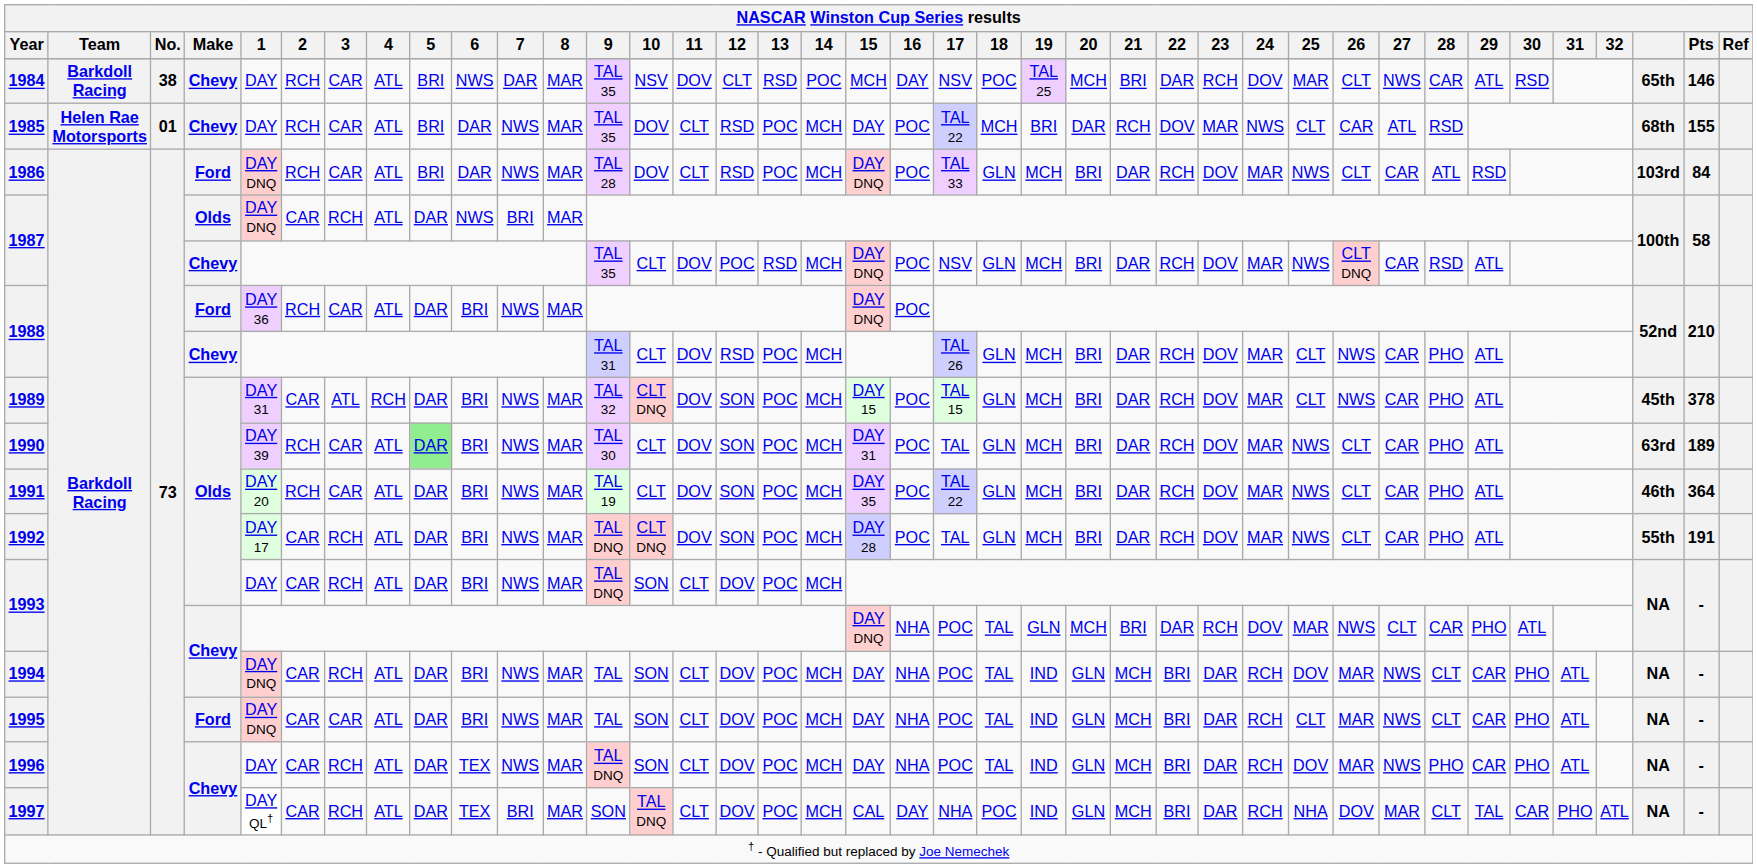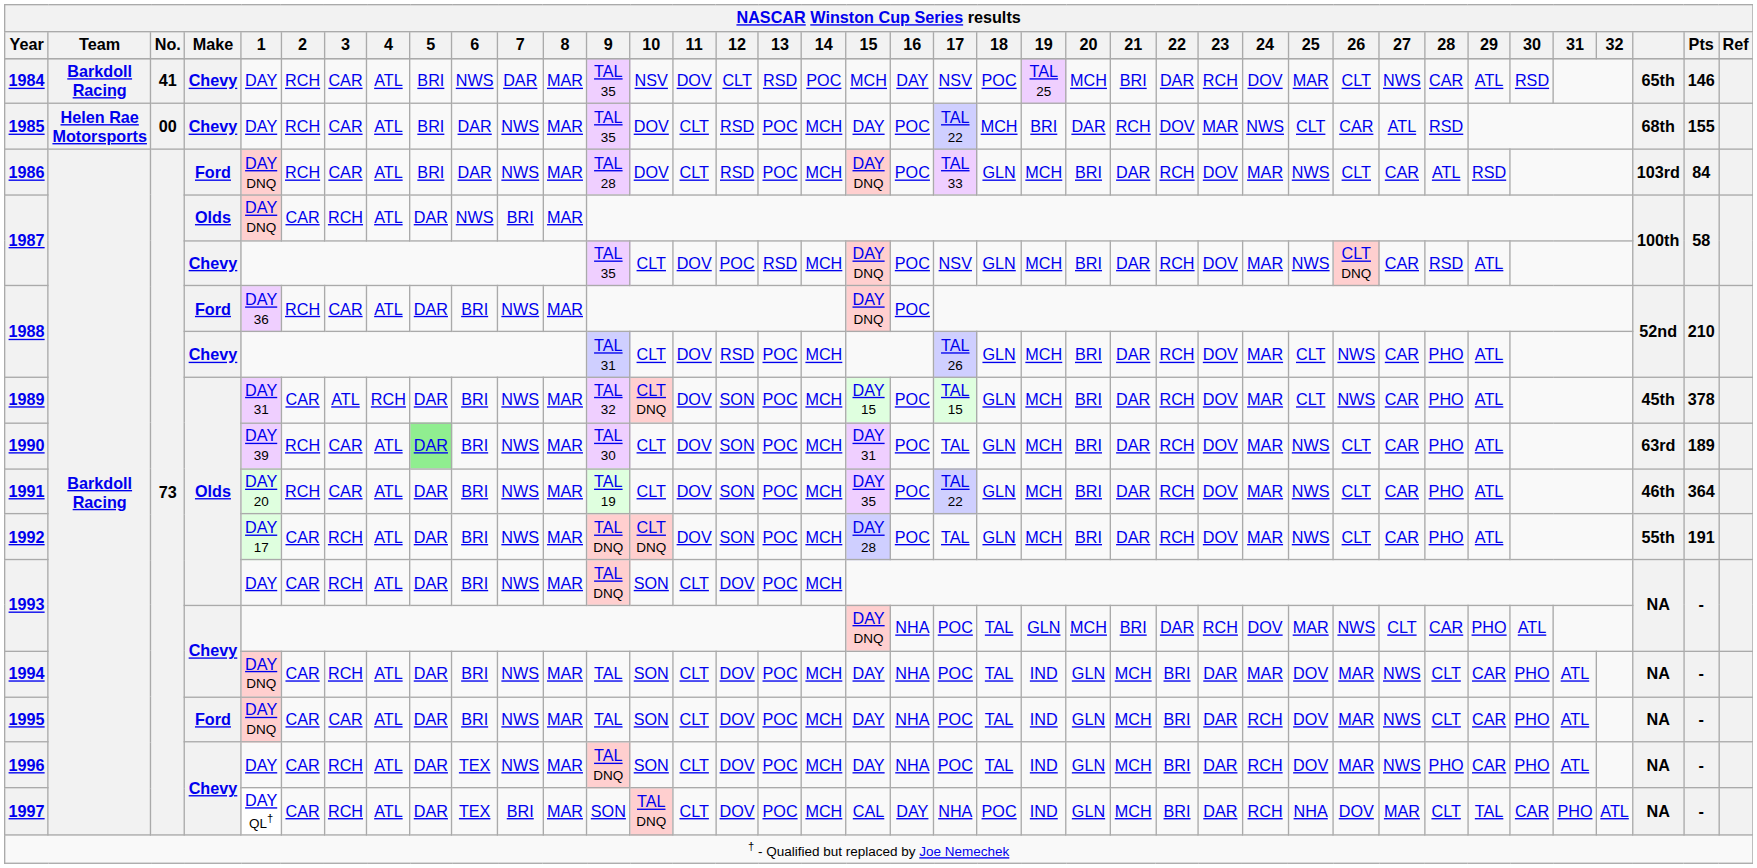 <table class="wikitable" style="text-align:center; font-size:75%">
 <tr>
 <th colspan=45><a href='#'>NASCAR</a> <a href='#'>Winston Cup Series</a> results</th>
 </tr>
 <tr>
 <th>Year</th>
 <th>Team</th>
 <th>No.</th>
 <th>Make</th>
 <th>1</th>
 <th>2</th>
 <th>3</th>
 <th>4</th>
 <th>5</th>
 <th>6</th>
 <th>7</th>
 <th>8</th>
 <th>9</th>
 <th>10</th>
 <th>11</th>
 <th>12</th>
 <th>13</th>
 <th>14</th>
 <th>15</th>
 <th>16</th>
 <th>17</th>
 <th>18</th>
 <th>19</th>
 <th>20</th>
 <th>21</th>
 <th>22</th>
 <th>23</th>
 <th>24</th>
 <th>25</th>
 <th>26</th>
 <th>27</th>
 <th>28</th>
 <th>29</th>
 <th>30</th>
 <th>31</th>
 <th>32</th>
 <th></th>
 <th>Pts</th>
 <th>Ref</th>
 </tr>
 <tr>
 </tr>
 <tr>
 <th><a href='#'>1984</a></th>
 <th><a href='#'>Barkdoll Racing</a></th>
-<th>38</th>
+<th>41</th>
 <th><a href='#'>Chevy</a></th>
 <td><a href='#'>DAY</a></td>
 <td><a href='#'>RCH</a></td>
 <td><a href='#'>CAR</a></td>
 <td><a href='#'>ATL</a></td>
 <td><a href='#'>BRI</a></td>
 <td><a href='#'>NWS</a></td>
 <td><a href='#'>DAR</a></td>
 <td><a href='#'>MAR</a></td>
 <td style="background:#EFCFFF;"><a href='#'>TAL</a><br><small>35</small></td>
 <td><a href='#'>NSV</a></td>
 <td><a href='#'>DOV</a></td>
 <td><a href='#'>CLT</a></td>
 <td><a href='#'>RSD</a></td>
 <td><a href='#'>POC</a></td>
 <td><a href='#'>MCH</a></td>
 <td><a href='#'>DAY</a></td>
 <td><a href='#'>NSV</a></td>
 <td><a href='#'>POC</a></td>
 <td style="background:#EFCFFF;"><a href='#'>TAL</a><br><small>25</small></td>
 <td><a href='#'>MCH</a></td>
 <td><a href='#'>BRI</a></td>
 <td><a href='#'>DAR</a></td>
 <td><a href='#'>RCH</a></td>
 <td><a href='#'>DOV</a></td>
 <td><a href='#'>MAR</a></td>
 <td><a href='#'>CLT</a></td>
 <td><a href='#'>NWS</a></td>
 <td><a href='#'>CAR</a></td>
 <td><a href='#'>ATL</a></td>
 <td><a href='#'>RSD</a></td>
 <td colspan=2></td>
 <th>65th</th>
 <th>146</th>
 <th></th>
 </tr>
 <tr>
 <th><a href='#'>1985</a></th>
 <th><a href='#'>Helen Rae Motorsports</a></th>
-<th>01</th>
+<th>00</th>
 <th><a href='#'>Chevy</a></th>
 <td><a href='#'>DAY</a></td>
 <td><a href='#'>RCH</a></td>
 <td><a href='#'>CAR</a></td>
 <td><a href='#'>ATL</a></td>
 <td><a href='#'>BRI</a></td>
 <td><a href='#'>DAR</a></td>
 <td><a href='#'>NWS</a></td>
 <td><a href='#'>MAR</a></td>
 <td style="background:#EFCFFF;"><a href='#'>TAL</a><br><small>35</small></td>
 <td><a href='#'>DOV</a></td>
 <td><a href='#'>CLT</a></td>
 <td><a href='#'>RSD</a></td>
 <td><a href='#'>POC</a></td>
 <td><a href='#'>MCH</a></td>
 <td><a href='#'>DAY</a></td>
 <td><a href='#'>POC</a></td>
 <td style="background:#CFCFFF;"><a href='#'>TAL</a><br><small>22</small></td>
 <td><a href='#'>MCH</a></td>
 <td><a href='#'>BRI</a></td>
 <td><a href='#'>DAR</a></td>
 <td><a href='#'>RCH</a></td>
 <td><a href='#'>DOV</a></td>
 <td><a href='#'>MAR</a></td>
 <td><a href='#'>NWS</a></td>
 <td><a href='#'>CLT</a></td>
 <td><a href='#'>CAR</a></td>
 <td><a href='#'>ATL</a></td>
 <td><a href='#'>RSD</a></td>
 <td colspan=4></td>
 <th>68th</th>
 <th>155</th>
 <th></th>
 </tr>
 <tr>
 <th><a href='#'>1986</a></th>
 <th rowspan=15><a href='#'>Barkdoll Racing</a></th>
 <th rowspan=15>73</th>
 <th><a href='#'>Ford</a></th>
 <td style="background:#FFCFCF;"><a href='#'>DAY</a><br><small>DNQ</small></td>
 <td><a href='#'>RCH</a></td>
 <td><a href='#'>CAR</a></td>
 <td><a href='#'>ATL</a></td>
 <td><a href='#'>BRI</a></td>
 <td><a href='#'>DAR</a></td>
 <td><a href='#'>NWS</a></td>
 <td><a href='#'>MAR</a></td>
 <td style="background:#EFCFFF;"><a href='#'>TAL</a><br><small>28</small></td>
 <td><a href='#'>DOV</a></td>
 <td><a href='#'>CLT</a></td>
 <td><a href='#'>RSD</a></td>
 <td><a href='#'>POC</a></td>
 <td><a href='#'>MCH</a></td>
 <td style="background:#FFCFCF;"><a href='#'>DAY</a><br><small>DNQ</small></td>
 <td><a href='#'>POC</a></td>
 <td style="background:#EFCFFF;"><a href='#'>TAL</a><br><small>33</small></td>
 <td><a href='#'>GLN</a></td>
 <td><a href='#'>MCH</a></td>
 <td><a href='#'>BRI</a></td>
 <td><a href='#'>DAR</a></td>
 <td><a href='#'>RCH</a></td>
 <td><a href='#'>DOV</a></td>
 <td><a href='#'>MAR</a></td>
 <td><a href='#'>NWS</a></td>
 <td><a href='#'>CLT</a></td>
 <td><a href='#'>CAR</a></td>
 <td><a href='#'>ATL</a></td>
 <td><a href='#'>RSD</a></td>
 <td colspan=3></td>
 <th>103rd</th>
 <th>84</th>
 <th></th>
 </tr>
 <tr>
 <th rowspan=2><a href='#'>1987</a></th>
 <th><a href='#'>Olds</a></th>
 <td style="background:#FFCFCF;"><a href='#'>DAY</a><br><small>DNQ</small></td>
 <td><a href='#'>CAR</a></td>
 <td><a href='#'>RCH</a></td>
 <td><a href='#'>ATL</a></td>
 <td><a href='#'>DAR</a></td>
 <td><a href='#'>NWS</a></td>
 <td><a href='#'>BRI</a></td>
 <td><a href='#'>MAR</a></td>
 <td colspan=24></td>
 <th rowspan=2>100th</th>
 <th rowspan=2>58</th>
 <th rowspan=2></th>
 </tr>
 <tr>
 <th><a href='#'>Chevy</a></th>
 <td colspan=8></td>
 <td style="background:#EFCFFF;"><a href='#'>TAL</a><br><small>35</small></td>
 <td><a href='#'>CLT</a></td>
 <td><a href='#'>DOV</a></td>
 <td><a href='#'>POC</a></td>
 <td><a href='#'>RSD</a></td>
 <td><a href='#'>MCH</a></td>
 <td style="background:#FFCFCF;"><a href='#'>DAY</a><br><small>DNQ</small></td>
 <td><a href='#'>POC</a></td>
 <td><a href='#'>NSV</a></td>
 <td><a href='#'>GLN</a></td>
 <td><a href='#'>MCH</a></td>
 <td><a href='#'>BRI</a></td>
 <td><a href='#'>DAR</a></td>
 <td><a href='#'>RCH</a></td>
 <td><a href='#'>DOV</a></td>
 <td><a href='#'>MAR</a></td>
 <td><a href='#'>NWS</a></td>
 <td style="background:#FFCFCF;"><a href='#'>CLT</a><br><small>DNQ</small></td>
 <td><a href='#'>CAR</a></td>
 <td><a href='#'>RSD</a></td>
 <td><a href='#'>ATL</a></td>
 <td colspan=3></td>
 </tr>
 <tr>
 <th rowspan=2><a href='#'>1988</a></th>
 <th><a href='#'>Ford</a></th>
 <td style="background:#EFCFFF;"><a href='#'>DAY</a><br><small>36</small></td>
 <td><a href='#'>RCH</a></td>
 <td><a href='#'>CAR</a></td>
 <td><a href='#'>ATL</a></td>
 <td><a href='#'>DAR</a></td>
 <td><a href='#'>BRI</a></td>
 <td><a href='#'>NWS</a></td>
 <td><a href='#'>MAR</a></td>
 <td colspan=6></td>
 <td style="background:#FFCFCF;"><a href='#'>DAY</a><br><small>DNQ</small></td>
 <td><a href='#'>POC</a></td>
 <td colspan=16></td>
 <th rowspan=2>52nd</th>
 <th rowspan=2>210</th>
 <th rowspan=2></th>
 </tr>
 <tr>
 <th><a href='#'>Chevy</a></th>
 <td colspan=8></td>
 <td style="background:#CFCFFF;"><a href='#'>TAL</a><br><small>31</small></td>
 <td><a href='#'>CLT</a></td>
 <td><a href='#'>DOV</a></td>
 <td><a href='#'>RSD</a></td>
 <td><a href='#'>POC</a></td>
 <td><a href='#'>MCH</a></td>
 <td colspan=2></td>
 <td style="background:#CFCFFF;"><a href='#'>TAL</a><br><small>26</small></td>
 <td><a href='#'>GLN</a></td>
 <td><a href='#'>MCH</a></td>
 <td><a href='#'>BRI</a></td>
 <td><a href='#'>DAR</a></td>
 <td><a href='#'>RCH</a></td>
 <td><a href='#'>DOV</a></td>
 <td><a href='#'>MAR</a></td>
 <td><a href='#'>CLT</a></td>
 <td><a href='#'>NWS</a></td>
 <td><a href='#'>CAR</a></td>
 <td><a href='#'>PHO</a></td>
 <td><a href='#'>ATL</a></td>
 <td colspan=3></td>
 </tr>
 <tr>
 <th><a href='#'>1989</a></th>
 <th rowspan=5><a href='#'>Olds</a></th>
 <td style="background:#EFCFFF;"><a href='#'>DAY</a><br><small>31</small></td>
 <td><a href='#'>CAR</a></td>
 <td><a href='#'>ATL</a></td>
 <td><a href='#'>RCH</a></td>
 <td><a href='#'>DAR</a></td>
 <td><a href='#'>BRI</a></td>
 <td><a href='#'>NWS</a></td>
 <td><a href='#'>MAR</a></td>
 <td style="background:#EFCFFF;"><a href='#'>TAL</a><br><small>32</small></td>
 <td style="background:#FFCFCF;"><a href='#'>CLT</a><br><small>DNQ</small></td>
 <td><a href='#'>DOV</a></td>
 <td><a href='#'>SON</a></td>
 <td><a href='#'>POC</a></td>
 <td><a href='#'>MCH</a></td>
 <td style="background:#DFFFDF;"><a href='#'>DAY</a><br><small>15</small></td>
 <td><a href='#'>POC</a></td>
 <td style="background:#DFFFDF;"><a href='#'>TAL</a><br><small>15</small></td>
 <td><a href='#'>GLN</a></td>
 <td><a href='#'>MCH</a></td>
 <td><a href='#'>BRI</a></td>
 <td><a href='#'>DAR</a></td>
 <td><a href='#'>RCH</a></td>
 <td><a href='#'>DOV</a></td>
 <td><a href='#'>MAR</a></td>
 <td><a href='#'>CLT</a></td>
 <td><a href='#'>NWS</a></td>
 <td><a href='#'>CAR</a></td>
 <td><a href='#'>PHO</a></td>
 <td><a href='#'>ATL</a></td>
 <td colspan=3></td>
 <th>45th</th>
 <th>378</th>
 <th></th>
 </tr>
 <tr>
 <th><a href='#'>1990</a></th>
 <td style="background:#EFCFFF;"><a href='#'>DAY</a><br><small>39</small></td>
 <td><a href='#'>RCH</a></td>
 <td><a href='#'>CAR</a></td>
 <td><a href='#'>ATL</a></td>
 <td style="background: lightgreen;"><a href='#'>DAR</a></td>
 <td><a href='#'>BRI</a></td>
 <td><a href='#'>NWS</a></td>
 <td><a href='#'>MAR</a></td>
 <td style="background:#EFCFFF;"><a href='#'>TAL</a><br><small>30</small></td>
 <td><a href='#'>CLT</a></td>
 <td><a href='#'>DOV</a></td>
 <td><a href='#'>SON</a></td>
 <td><a href='#'>POC</a></td>
 <td><a href='#'>MCH</a></td>
 <td style="background:#EFCFFF;"><a href='#'>DAY</a><br><small>31</small></td>
 <td><a href='#'>POC</a></td>
 <td><a href='#'>TAL</a></td>
 <td><a href='#'>GLN</a></td>
 <td><a href='#'>MCH</a></td>
 <td><a href='#'>BRI</a></td>
 <td><a href='#'>DAR</a></td>
 <td><a href='#'>RCH</a></td>
 <td><a href='#'>DOV</a></td>
 <td><a href='#'>MAR</a></td>
 <td><a href='#'>NWS</a></td>
 <td><a href='#'>CLT</a></td>
 <td><a href='#'>CAR</a></td>
 <td><a href='#'>PHO</a></td>
 <td><a href='#'>ATL</a></td>
 <td colspan=3></td>
 <th>63rd</th>
 <th>189</th>
 <th></th>
 </tr>
 <tr>
 <th><a href='#'>1991</a></th>
 <td style="background:#DFFFDF;"><a href='#'>DAY</a><br><small>20</small></td>
 <td><a href='#'>RCH</a></td>
 <td><a href='#'>CAR</a></td>
 <td><a href='#'>ATL</a></td>
 <td><a href='#'>DAR</a></td>
 <td><a href='#'>BRI</a></td>
 <td><a href='#'>NWS</a></td>
 <td><a href='#'>MAR</a></td>
 <td style="background:#DFFFDF;"><a href='#'>TAL</a><br><small>19</small></td>
 <td><a href='#'>CLT</a></td>
 <td><a href='#'>DOV</a></td>
 <td><a href='#'>SON</a></td>
 <td><a href='#'>POC</a></td>
 <td><a href='#'>MCH</a></td>
 <td style="background:#EFCFFF;"><a href='#'>DAY</a><br><small>35</small></td>
 <td><a href='#'>POC</a></td>
 <td style="background:#CFCFFF;"><a href='#'>TAL</a><br><small>22</small></td>
 <td><a href='#'>GLN</a></td>
 <td><a href='#'>MCH</a></td>
 <td><a href='#'>BRI</a></td>
 <td><a href='#'>DAR</a></td>
 <td><a href='#'>RCH</a></td>
 <td><a href='#'>DOV</a></td>
 <td><a href='#'>MAR</a></td>
 <td><a href='#'>NWS</a></td>
 <td><a href='#'>CLT</a></td>
 <td><a href='#'>CAR</a></td>
 <td><a href='#'>PHO</a></td>
 <td><a href='#'>ATL</a></td>
 <td colspan=3></td>
 <th>46th</th>
 <th>364</th>
 <th></th>
 </tr>
 <tr>
 <th><a href='#'>1992</a></th>
 <td style="background:#DFFFDF;"><a href='#'>DAY</a><br><small>17</small></td>
 <td><a href='#'>CAR</a></td>
 <td><a href='#'>RCH</a></td>
 <td><a href='#'>ATL</a></td>
 <td><a href='#'>DAR</a></td>
 <td><a href='#'>BRI</a></td>
 <td><a href='#'>NWS</a></td>
 <td><a href='#'>MAR</a></td>
 <td style="background:#FFCFCF;"><a href='#'>TAL</a><br><small>DNQ</small></td>
 <td style="background:#FFCFCF;"><a href='#'>CLT</a><br><small>DNQ</small></td>
 <td><a href='#'>DOV</a></td>
 <td><a href='#'>SON</a></td>
 <td><a href='#'>POC</a></td>
 <td><a href='#'>MCH</a></td>
 <td style="background:#CFCFFF;"><a href='#'>DAY</a><br><small>28</small></td>
 <td><a href='#'>POC</a></td>
 <td><a href='#'>TAL</a></td>
 <td><a href='#'>GLN</a></td>
 <td><a href='#'>MCH</a></td>
 <td><a href='#'>BRI</a></td>
 <td><a href='#'>DAR</a></td>
 <td><a href='#'>RCH</a></td>
 <td><a href='#'>DOV</a></td>
 <td><a href='#'>MAR</a></td>
 <td><a href='#'>NWS</a></td>
 <td><a href='#'>CLT</a></td>
 <td><a href='#'>CAR</a></td>
 <td><a href='#'>PHO</a></td>
 <td><a href='#'>ATL</a></td>
 <td colspan=3></td>
 <th>55th</th>
 <th>191</th>
 <th></th>
 </tr>
 <tr>
 <th rowspan=2><a href='#'>1993</a></th>
 <td><a href='#'>DAY</a></td>
 <td><a href='#'>CAR</a></td>
 <td><a href='#'>RCH</a></td>
 <td><a href='#'>ATL</a></td>
 <td><a href='#'>DAR</a></td>
 <td><a href='#'>BRI</a></td>
 <td><a href='#'>NWS</a></td>
 <td><a href='#'>MAR</a></td>
 <td style="background:#FFCFCF;"><a href='#'>TAL</a><br><small>DNQ</small></td>
 <td><a href='#'>SON</a></td>
 <td><a href='#'>CLT</a></td>
 <td><a href='#'>DOV</a></td>
 <td><a href='#'>POC</a></td>
 <td><a href='#'>MCH</a></td>
 <td colspan=18></td>
 <th rowspan=2>NA</th>
 <th rowspan=2>-</th>
 <th rowspan=2></th>
 </tr>
 <tr>
 <th rowspan=2><a href='#'>Chevy</a></th>
 <td colspan=14></td>
 <td style="background:#FFCFCF;"><a href='#'>DAY</a><br><small>DNQ</small></td>
 <td><a href='#'>NHA</a></td>
 <td><a href='#'>POC</a></td>
 <td><a href='#'>TAL</a></td>
 <td><a href='#'>GLN</a></td>
 <td><a href='#'>MCH</a></td>
 <td><a href='#'>BRI</a></td>
 <td><a href='#'>DAR</a></td>
 <td><a href='#'>RCH</a></td>
 <td><a href='#'>DOV</a></td>
 <td><a href='#'>MAR</a></td>
 <td><a href='#'>NWS</a></td>
 <td><a href='#'>CLT</a></td>
 <td><a href='#'>CAR</a></td>
 <td><a href='#'>PHO</a></td>
 <td><a href='#'>ATL</a></td>
 <td colspan=2></td>
 </tr>
 <tr>
 <th><a href='#'>1994</a></th>
 <td style="background:#FFCFCF;"><a href='#'>DAY</a><br><small>DNQ</small></td>
 <td><a href='#'>CAR</a></td>
 <td><a href='#'>RCH</a></td>
 <td><a href='#'>ATL</a></td>
 <td><a href='#'>DAR</a></td>
 <td><a href='#'>BRI</a></td>
 <td><a href='#'>NWS</a></td>
 <td><a href='#'>MAR</a></td>
 <td><a href='#'>TAL</a></td>
 <td><a href='#'>SON</a></td>
 <td><a href='#'>CLT</a></td>
 <td><a href='#'>DOV</a></td>
 <td><a href='#'>POC</a></td>
 <td><a href='#'>MCH</a></td>
 <td><a href='#'>DAY</a></td>
 <td><a href='#'>NHA</a></td>
 <td><a href='#'>POC</a></td>
 <td><a href='#'>TAL</a></td>
 <td><a href='#'>IND</a></td>
 <td><a href='#'>GLN</a></td>
 <td><a href='#'>MCH</a></td>
 <td><a href='#'>BRI</a></td>
 <td><a href='#'>DAR</a></td>
-<td><a href='#'>RCH</a></td>
+<td><a href='#'>MAR</a></td>
 <td><a href='#'>DOV</a></td>
 <td><a href='#'>MAR</a></td>
 <td><a href='#'>NWS</a></td>
 <td><a href='#'>CLT</a></td>
 <td><a href='#'>CAR</a></td>
 <td><a href='#'>PHO</a></td>
 <td><a href='#'>ATL</a></td>
 <td></td>
 <th>NA</th>
 <th>-</th>
 <th></th>
 </tr>
 <tr>
 <th><a href='#'>1995</a></th>
 <th><a href='#'>Ford</a></th>
 <td style="background:#FFCFCF;"><a href='#'>DAY</a><br><small>DNQ</small></td>
 <td><a href='#'>CAR</a></td>
 <td><a href='#'>CAR</a></td>
 <td><a href='#'>ATL</a></td>
 <td><a href='#'>DAR</a></td>
 <td><a href='#'>BRI</a></td>
 <td><a href='#'>NWS</a></td>
 <td><a href='#'>MAR</a></td>
 <td><a href='#'>TAL</a></td>
 <td><a href='#'>SON</a></td>
 <td><a href='#'>CLT</a></td>
 <td><a href='#'>DOV</a></td>
 <td><a href='#'>POC</a></td>
 <td><a href='#'>MCH</a></td>
 <td><a href='#'>DAY</a></td>
 <td><a href='#'>NHA</a></td>
 <td><a href='#'>POC</a></td>
 <td><a href='#'>TAL</a></td>
 <td><a href='#'>IND</a></td>
 <td><a href='#'>GLN</a></td>
 <td><a href='#'>MCH</a></td>
 <td><a href='#'>BRI</a></td>
 <td><a href='#'>DAR</a></td>
 <td><a href='#'>RCH</a></td>
-<td><a href='#'>CLT</a></td>
+<td><a href='#'>DOV</a></td>
 <td><a href='#'>MAR</a></td>
 <td><a href='#'>NWS</a></td>
 <td><a href='#'>CLT</a></td>
 <td><a href='#'>CAR</a></td>
 <td><a href='#'>PHO</a></td>
 <td><a href='#'>ATL</a></td>
 <td></td>
 <th>NA</th>
 <th>-</th>
 <th></th>
 </tr>
 <tr>
 <th><a href='#'>1996</a></th>
 <th rowspan=2><a href='#'>Chevy</a></th>
 <td><a href='#'>DAY</a></td>
 <td><a href='#'>CAR</a></td>
 <td><a href='#'>RCH</a></td>
 <td><a href='#'>ATL</a></td>
 <td><a href='#'>DAR</a></td>
 <td><a href='#'>TEX</a></td>
 <td><a href='#'>NWS</a></td>
 <td><a href='#'>MAR</a></td>
 <td style="background:#FFCFCF;"><a href='#'>TAL</a><br><small>DNQ</small></td>
 <td><a href='#'>SON</a></td>
 <td><a href='#'>CLT</a></td>
 <td><a href='#'>DOV</a></td>
 <td><a href='#'>POC</a></td>
 <td><a href='#'>MCH</a></td>
 <td><a href='#'>DAY</a></td>
 <td><a href='#'>NHA</a></td>
 <td><a href='#'>POC</a></td>
 <td><a href='#'>TAL</a></td>
 <td><a href='#'>IND</a></td>
 <td><a href='#'>GLN</a></td>
 <td><a href='#'>MCH</a></td>
 <td><a href='#'>BRI</a></td>
 <td><a href='#'>DAR</a></td>
 <td><a href='#'>RCH</a></td>
 <td><a href='#'>DOV</a></td>
 <td><a href='#'>MAR</a></td>
 <td><a href='#'>NWS</a></td>
 <td><a href='#'>PHO</a></td>
 <td><a href='#'>CAR</a></td>
 <td><a href='#'>PHO</a></td>
 <td><a href='#'>ATL</a></td>
 <td></td>
 <th>NA</th>
 <th>-</th>
 <th></th>
 </tr>
 <tr>
 <th><a href='#'>1997</a></th>
 <td style="background:#FFFFFF;"><a href='#'>DAY</a><br><small>QL<sup>†</sup></small></td>
 <td><a href='#'>CAR</a></td>
 <td><a href='#'>RCH</a></td>
 <td><a href='#'>ATL</a></td>
 <td><a href='#'>DAR</a></td>
 <td><a href='#'>TEX</a></td>
 <td><a href='#'>BRI</a></td>
 <td><a href='#'>MAR</a></td>
 <td><a href='#'>SON</a></td>
 <td style="background:#FFCFCF;"><a href='#'>TAL</a><br><small>DNQ</small></td>
 <td><a href='#'>CLT</a></td>
 <td><a href='#'>DOV</a></td>
 <td><a href='#'>POC</a></td>
 <td><a href='#'>MCH</a></td>
 <td><a href='#'>CAL</a></td>
 <td><a href='#'>DAY</a></td>
 <td><a href='#'>NHA</a></td>
 <td><a href='#'>POC</a></td>
 <td><a href='#'>IND</a></td>
 <td><a href='#'>GLN</a></td>
 <td><a href='#'>MCH</a></td>
 <td><a href='#'>BRI</a></td>
 <td><a href='#'>DAR</a></td>
 <td><a href='#'>RCH</a></td>
 <td><a href='#'>NHA</a></td>
 <td><a href='#'>DOV</a></td>
 <td><a href='#'>MAR</a></td>
 <td><a href='#'>CLT</a></td>
 <td><a href='#'>TAL</a></td>
 <td><a href='#'>CAR</a></td>
 <td><a href='#'>PHO</a></td>
 <td><a href='#'>ATL</a></td>
 <th>NA</th>
 <th>-</th>
 <th></th>
 </tr>
 <tr>
 <td colspan=42><small><sup>†</sup> - Qualified but replaced by <a href='#'>Joe Nemechek</a></small></td>
 </tr>
 </table>
